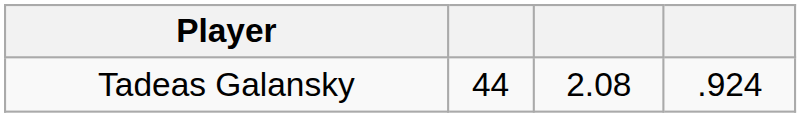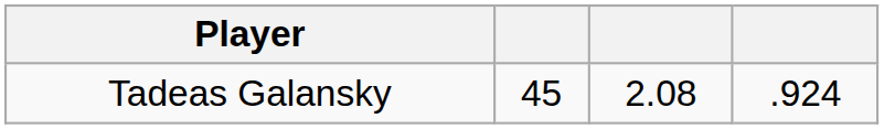 <table class="wikitable sortable" style="width:30%; text-align:center;">
 <tr>
 <th>Player</th>
 <th></th>
 <th></th>
 <th></th>
 </tr>
 <tr>
 <td style=white-space:nowrap>Tadeas Galansky</td>
-<td>44</td>
+<td>45</td>
 <td>2.08</td>
 <td>.924</td>
 </tr>
 </table>
